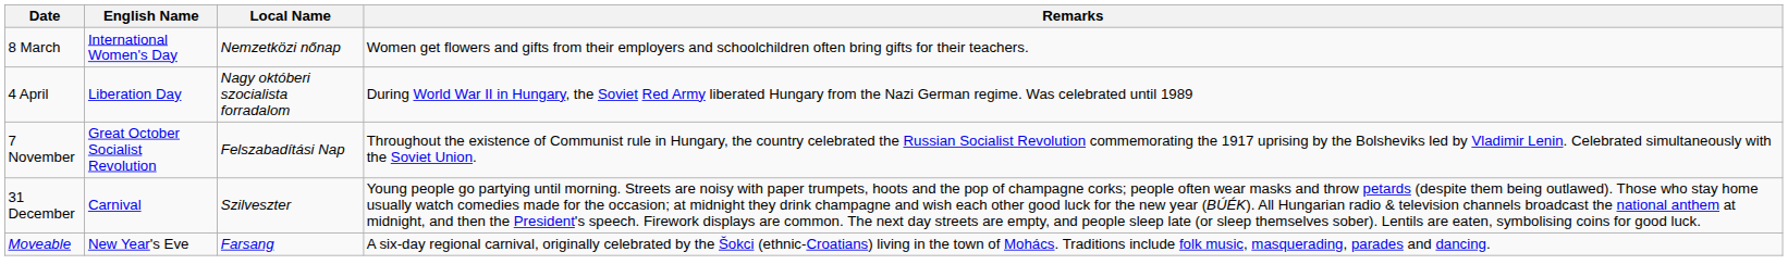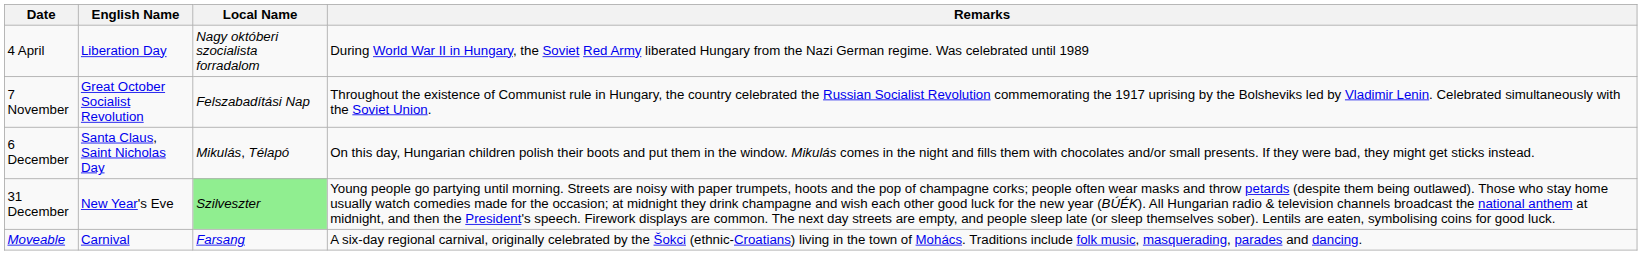 <table class=wikitable>
 <tr>
 <th scope="col">Date</th>
 <th scope="col">English Name</th>
 <th scope="col">Local Name</th>
 <th scope="col">Remarks</th>
-</tr>
-<tr>
-<td>8 March</td>
-<td><a href='#'>International Women's Day</a></td>
-<td><em>Nemzetközi nőnap</em></td>
-<td>Women get flowers and gifts from their employers and schoolchildren often bring gifts for their teachers.</td>
 </tr>
 <tr>
 <td>4 April</td>
 <td><a href='#'>Liberation Day</a></td>
 <td><em>Nagy októberi szocialista forradalom</em></td>
 <td>During <a href='#'>World War II in Hungary</a>, the <a href='#'>Soviet</a> <a href='#'>Red Army</a> liberated Hungary from the Nazi German regime. Was celebrated until 1989</td>
 </tr>
 <tr>
 <td>7 November</td>
 <td><a href='#'>Great October Socialist Revolution</a></td>
 <td><em>Felszabadítási Nap</em></td>
 <td>Throughout the existence of Communist rule in Hungary, the country celebrated the <a href='#'>Russian Socialist Revolution</a> commemorating the 1917 uprising by the Bolsheviks led by <a href='#'>Vladimir Lenin</a>. Celebrated simultaneously with the <a href='#'>Soviet Union</a>.</td>
 </tr>
 <tr>
+<td>6 December</td>
+<td><a href='#'>Santa Claus</a>, <a href='#'>Saint Nicholas Day</a></td>
+<td><em>Mikulás</em>, <em>Télapó</em></td>
+<td>On this day, Hungarian children polish their boots and put them in the window. <em>Mikulás</em> comes in the night and fills them with chocolates and/or small presents. If they were bad, they might get sticks instead.</td>
+</tr>
+<tr>
 <td>31 December</td>
-<td><a href='#'>Carnival</a></td>
-<td><em>Szilveszter</em></td>
+<td><a href='#'>New Year</a>'s Eve</td>
+<td style="background: lightgreen;"><em>Szilveszter</em></td>
 <td>Young people go partying until morning. Streets are noisy with paper trumpets, hoots and the pop of champagne corks; people often wear masks and throw <a href='#'>petards</a> (despite them being outlawed). Those who stay home usually watch comedies made for the occasion; at midnight they drink champagne and wish each other good luck for the new year (<em>BÚÉK</em>). All Hungarian radio & television channels broadcast the <a href='#'>national anthem</a> at midnight, and then the <a href='#'>President</a>'s speech. Firework displays are common. The next day streets are empty, and people sleep late (or sleep themselves sober). Lentils are eaten, symbolising coins for good luck.</td>
 </tr>
 <tr>
 <td><em><a href='#'>Moveable</a></em></td>
-<td><a href='#'>New Year</a>'s Eve</td>
+<td><a href='#'>Carnival</a></td>
 <td><em><a href='#'>Farsang</a></em></td>
 <td>A six-day regional carnival, originally celebrated by the <a href='#'>Šokci</a> (ethnic-<a href='#'>Croatians</a>) living in the town of <a href='#'>Mohács</a>. Traditions include <a href='#'>folk music</a>, <a href='#'>masquerading</a>, <a href='#'>parades</a> and <a href='#'>dancing</a>.</td>
 </tr>
 </table>
